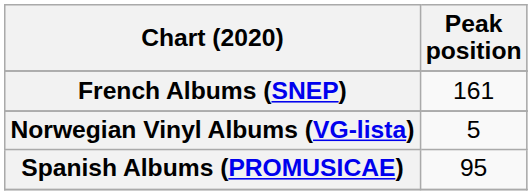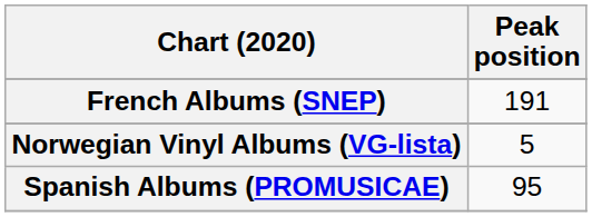 <table class="wikitable sortable plainrowheaders" style="text-align:center">
 <tr>
 <th scope="col">Chart (2020)</th>
 <th scope="col">Peak<br>position</th>
 </tr>
 <tr>
 </tr>
 <tr>
 </tr>
 <tr>
 </tr>
 <tr>
 </tr>
 <tr>
 <th scope="row">French Albums (<a href='#'>SNEP</a>)</th>
-<td>161</td>
+<td>191</td>
 </tr>
 <tr>
 </tr>
 <tr>
 </tr>
 <tr>
 <th scope="row">Norwegian Vinyl Albums (<a href='#'>VG-lista</a>)</th>
 <td>5</td>
 </tr>
 <tr>
 <th scope="row">Spanish Albums (<a href='#'>PROMUSICAE</a>)</th>
 <td>95</td>
 </tr>
 <tr>
 </tr>
 </table>
